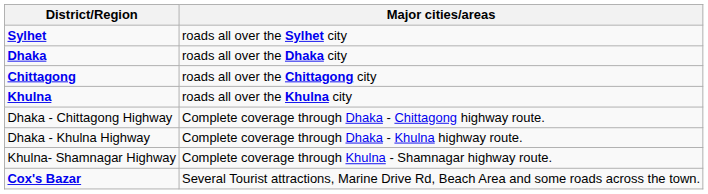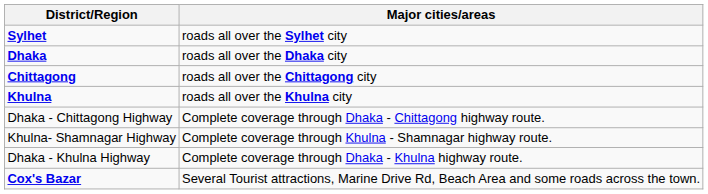 <table class="wikitable" style="font-size:90%">
 <tr>
 <th>District/Region</th>
 <th>Major cities/areas</th>
 </tr>
 <tr>
 <td><strong><a href='#'>Sylhet</a></strong></td>
 <td>roads all over the <strong><a href='#'>Sylhet</a></strong> city</td>
 </tr>
 <tr>
 <td><strong><a href='#'>Dhaka</a></strong></td>
 <td>roads all over the <strong><a href='#'>Dhaka</a></strong> city</td>
 </tr>
 <tr>
 <td><strong><a href='#'>Chittagong</a></strong></td>
 <td>roads all over the <strong><a href='#'>Chittagong</a></strong> city</td>
 </tr>
 <tr>
 <td><strong><a href='#'>Khulna</a></strong></td>
 <td>roads all over the <strong><a href='#'>Khulna</a></strong> city</td>
 </tr>
 <tr>
 <td>Dhaka - Chittagong Highway</td>
 <td>Complete coverage through <a href='#'>Dhaka</a> - <a href='#'>Chittagong</a> highway route.</td>
 </tr>
 <tr>
+<td>Khulna- Shamnagar Highway</td>
+<td>Complete coverage through <a href='#'>Khulna</a> - Shamnagar highway route.</td>
+</tr>
+<tr>
 <td>Dhaka - Khulna Highway</td>
 <td>Complete coverage through <a href='#'>Dhaka</a> - <a href='#'>Khulna</a> highway route.</td>
-</tr>
-<tr>
-<td>Khulna- Shamnagar Highway</td>
-<td>Complete coverage through <a href='#'>Khulna</a> - Shamnagar highway route.</td>
 </tr>
 <tr>
 <td><strong><a href='#'>Cox's Bazar</a></strong></td>
 <td>Several Tourist attractions, Marine Drive Rd, Beach Area and some roads across the town.</td>
 </tr>
 </table>
